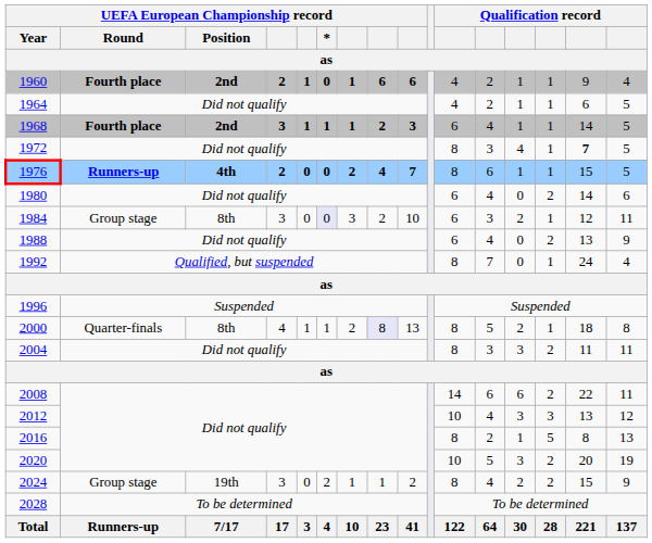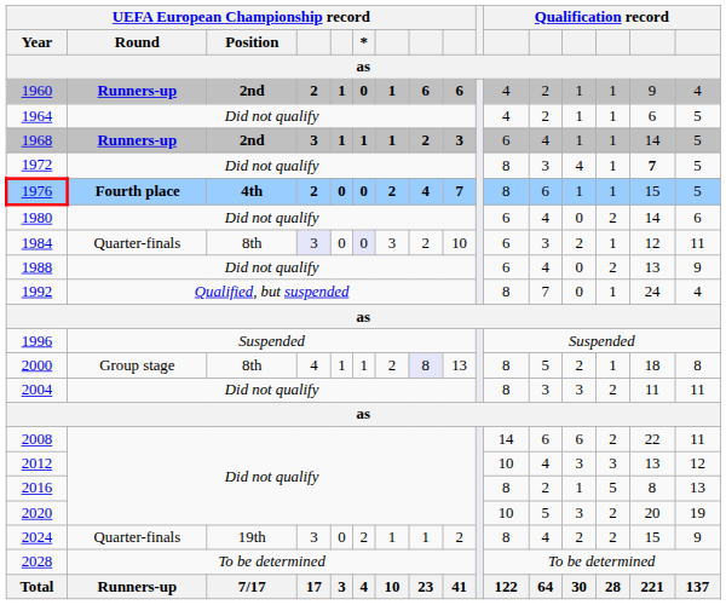 <table class="wikitable" style="text-align: center;">
 <tr>
 <th colspan=9><a href='#'>UEFA European Championship</a> record</th>
 <th width=1% rowspan=2></th>
 <th colspan=6><a href='#'>Qualification</a> record</th>
 </tr>
 <tr>
 <th>Year</th>
 <th>Round</th>
 <th>Position</th>
 <th></th>
 <th></th>
 <th>*</th>
 <th></th>
 <th></th>
 <th></th>
 <th></th>
 <th></th>
 <th></th>
 <th></th>
 <th></th>
 <th></th>
 </tr>
 <tr>
 <th colspan="16">as </th>
 </tr>
 <tr style="background:silver;">
 <td> <a href='#'>1960</a></td>
-<td><strong>Fourth place</strong></td>
+<td><strong><a href='#'>Runners-up</a></strong></td>
 <td><strong>2nd</strong></td>
 <td><strong>2</strong></td>
 <td><strong>1</strong></td>
 <td><strong>0</strong></td>
 <td><strong>1</strong></td>
 <td><strong>6</strong></td>
 <td><strong>6</strong></td>
 <td width=1% rowspan=9 style="background:#eaecf0;"></td>
 <td>4</td>
 <td>2</td>
 <td>1</td>
 <td>1</td>
 <td>9</td>
 <td>4</td>
 </tr>
 <tr>
 <td> <a href='#'>1964</a></td>
 <td colspan="8"><em>Did not qualify</em></td>
 <td>4</td>
 <td>2</td>
 <td>1</td>
 <td>1</td>
 <td>6</td>
 <td>5</td>
 </tr>
 <tr style="background:silver;">
 <td> <a href='#'>1968</a></td>
-<td><strong>Fourth place</strong></td>
+<td><strong><a href='#'>Runners-up</a></strong></td>
 <td><strong>2nd</strong></td>
 <td><strong>3</strong></td>
 <td><strong>1</strong></td>
 <td><strong>1</strong></td>
 <td><strong>1</strong></td>
 <td><strong>2</strong></td>
 <td><strong>3</strong></td>
 <td>6</td>
 <td>4</td>
 <td>1</td>
 <td>1</td>
 <td>14</td>
 <td>5</td>
 </tr>
 <tr>
 <td> <a href='#'>1972</a></td>
 <td colspan="8"><em>Did not qualify</em></td>
 <td>8</td>
 <td>3</td>
 <td>4</td>
 <td>1</td>
 <td><strong>7</strong></td>
 <td>5</td>
 </tr>
 <tr bgcolor=#9acdff>
 <td style="border: 3px solid red"> <a href='#'>1976</a></td>
-<td><strong><a href='#'>Runners-up</a></strong></td>
+<td><strong>Fourth place</strong></td>
 <td><strong>4th</strong></td>
 <td><strong>2</strong></td>
 <td><strong>0</strong></td>
 <td><strong>0</strong></td>
 <td><strong>2</strong></td>
 <td><strong>4</strong></td>
 <td><strong>7</strong></td>
 <td>8</td>
 <td>6</td>
 <td>1</td>
 <td>1</td>
 <td>15</td>
 <td>5</td>
 </tr>
 <tr>
 <td> <a href='#'>1980</a></td>
 <td colspan="8"><em>Did not qualify</em></td>
 <td>6</td>
 <td>4</td>
 <td>0</td>
 <td>2</td>
 <td>14</td>
 <td>6</td>
 </tr>
 <tr>
 <td> <a href='#'>1984</a></td>
-<td>Group stage</td>
+<td>Quarter-finals</td>
 <td>8th</td>
-<td>3</td>
+<td style="background: lavender;">3</td>
 <td>0</td>
 <td style="background: lavender;">0</td>
 <td>3</td>
 <td>2</td>
 <td>10</td>
 <td>6</td>
 <td>3</td>
 <td>2</td>
 <td>1</td>
 <td>12</td>
 <td>11</td>
 </tr>
 <tr>
 <td> <a href='#'>1988</a></td>
 <td colspan="8"><em>Did not qualify</em></td>
 <td>6</td>
 <td>4</td>
 <td>0</td>
 <td>2</td>
 <td>13</td>
 <td>9</td>
 </tr>
 <tr>
 <td> <a href='#'>1992</a></td>
 <td colspan="8"><em><a href='#'>Qualified</a>, but <a href='#'>suspended</a></em></td>
 <td>8</td>
 <td>7</td>
 <td>0</td>
 <td>1</td>
 <td>24</td>
 <td>4</td>
 </tr>
 <tr>
 <th colspan="16">as </th>
 </tr>
 <tr>
 <td> <a href='#'>1996</a></td>
 <td colspan="8"><em>Suspended</em></td>
 <td width=1% rowspan=3 style="background:#eaecf0;"></td>
 <td colspan="6"><em>Suspended</em></td>
 </tr>
 <tr>
 <td>   <a href='#'>2000</a></td>
-<td>Quarter-finals</td>
+<td>Group stage</td>
 <td>8th</td>
 <td>4</td>
 <td>1</td>
 <td>1</td>
 <td>2</td>
 <td style="background: lavender;">8</td>
 <td>13</td>
 <td>8</td>
 <td>5</td>
 <td>2</td>
 <td>1</td>
 <td>18</td>
 <td>8</td>
 </tr>
 <tr>
 <td> <a href='#'>2004</a></td>
 <td colspan="8"><em>Did not qualify</em></td>
 <td>8</td>
 <td>3</td>
 <td>3</td>
 <td>2</td>
 <td>11</td>
 <td>11</td>
 </tr>
 <tr>
 <th colspan="16">as <strong></strong></th>
 </tr>
 <tr>
 <td>  <a href='#'>2008</a></td>
 <td colspan="8" rowspan="4"><em>Did not qualify</em></td>
 <td width=1% rowspan=7 style="background:#eaecf0;"></td>
 <td>14</td>
 <td>6</td>
 <td>6</td>
 <td>2</td>
 <td>22</td>
 <td>11</td>
 </tr>
 <tr>
 <td>  <a href='#'>2012</a></td>
 <td>10</td>
 <td>4</td>
 <td>3</td>
 <td>3</td>
 <td>13</td>
 <td>12</td>
 </tr>
 <tr>
 <td> <a href='#'>2016</a></td>
 <td>8</td>
 <td>2</td>
 <td>1</td>
 <td>5</td>
 <td>8</td>
 <td>13</td>
 </tr>
 <tr>
 <td> <a href='#'>2020</a></td>
 <td>10</td>
 <td>5</td>
 <td>3</td>
 <td>2</td>
 <td>20</td>
 <td>19</td>
 </tr>
 <tr>
 <td> <a href='#'>2024</a></td>
-<td>Group stage</td>
+<td>Quarter-finals</td>
 <td>19th</td>
 <td>3</td>
 <td>0</td>
 <td>2</td>
 <td>1</td>
 <td>1</td>
 <td>2</td>
 <td>8</td>
 <td>4</td>
 <td>2</td>
 <td>2</td>
 <td>15</td>
 <td>9</td>
 </tr>
 <tr>
 <td>  <a href='#'>2028</a></td>
 <td colspan="8"><em>To be determined</em></td>
 <td colspan="6"><em>To be determined</em></td>
 </tr>
 <tr>
 <th>Total</th>
 <th>Runners-up</th>
 <th>7/17</th>
 <th>17</th>
 <th>3</th>
 <th>4</th>
 <th>10</th>
 <th>23</th>
 <th>41</th>
 <th>122</th>
 <th>64</th>
 <th>30</th>
 <th>28</th>
 <th>221</th>
 <th>137</th>
 </tr>
 </table>
